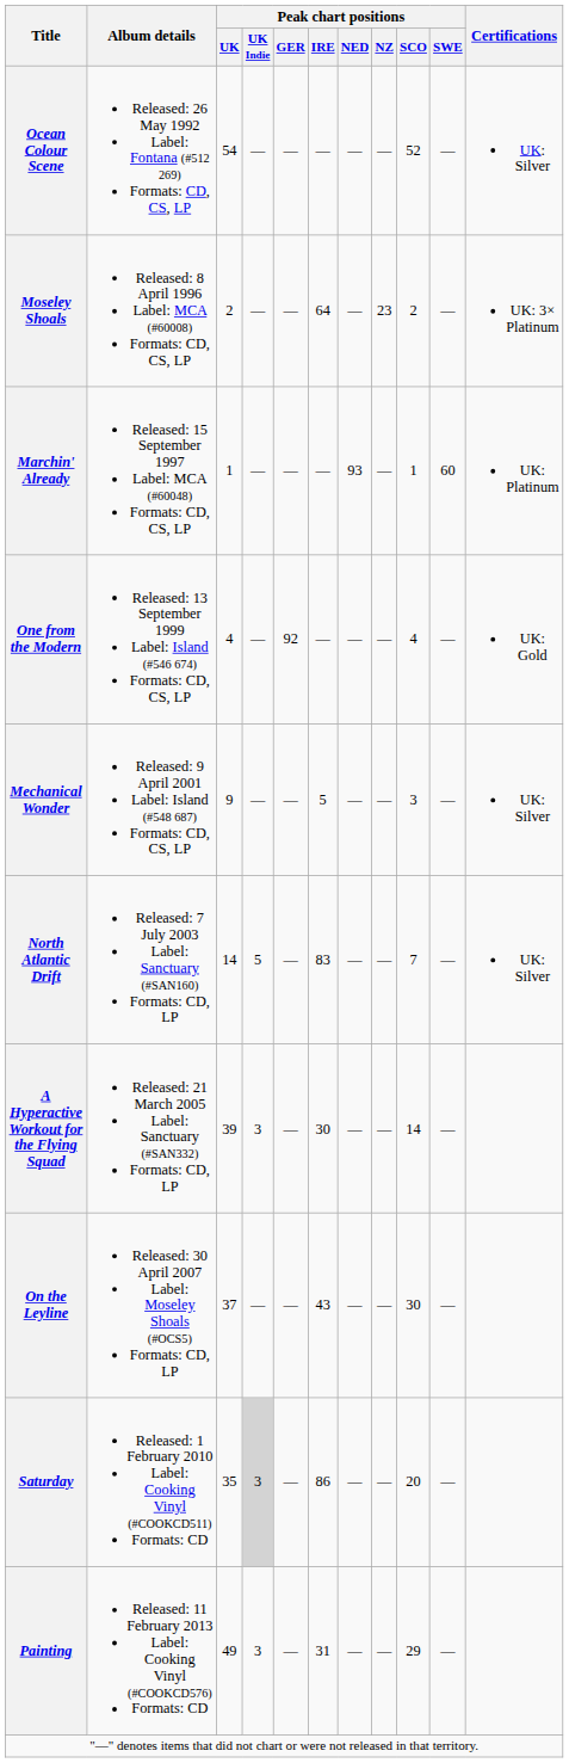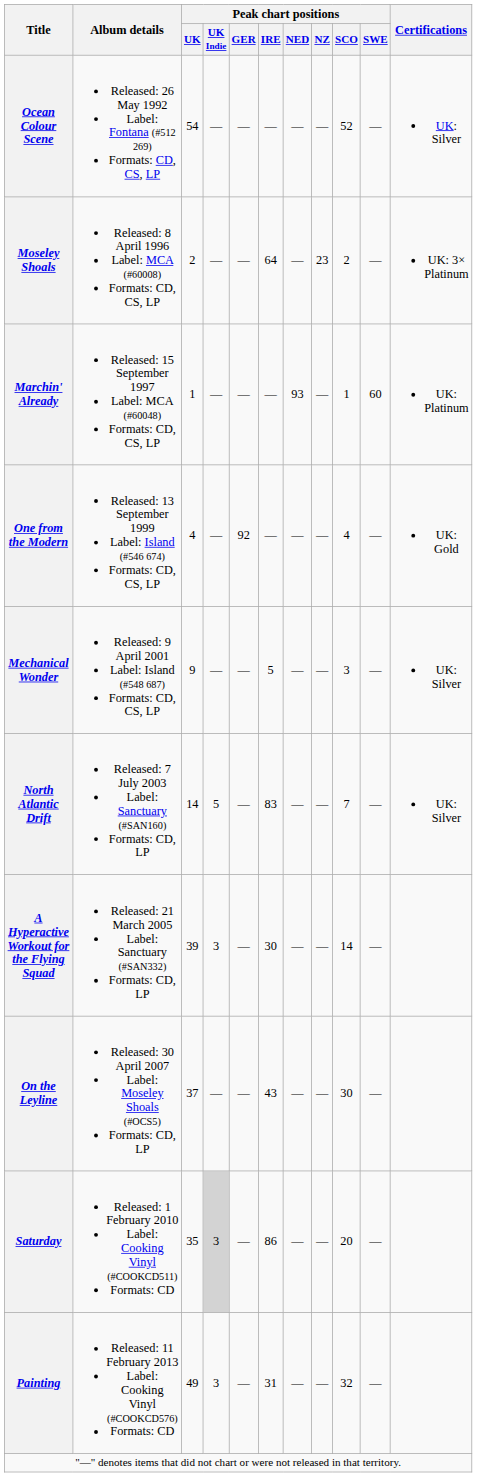 <table class="wikitable plainrowheaders" style="text-align:center;">
 <tr>
 <th scope="col" rowspan="2" style="width:12em;">Title</th>
 <th scope="col" rowspan="2" style="width:15em;">Album details</th>
 <th scope="col" colspan="8">Peak chart positions</th>
 <th rowspan="2" style="width:8em;"><a href='#'>Certifications</a></th>
 </tr>
 <tr>
 <th style="width:2em;font-size:90%;"><a href='#'>UK</a><br></th>
 <th style="width:2em;font-size:90%;"><a href='#'>UK<br><small>Indie</small></a><br></th>
 <th style="width:2em;font-size:90%;"><a href='#'>GER</a><br></th>
 <th style="width:2em;font-size:90%;"><a href='#'>IRE</a><br></th>
 <th style="width:2em;font-size:90%;"><a href='#'>NED</a><br></th>
 <th style="width:2em;font-size:90%;"><a href='#'>NZ</a><br></th>
 <th style="width:2em;font-size:90%;"><a href='#'>SCO</a><br></th>
 <th style="width:2em;font-size:90%;"><a href='#'>SWE</a><br></th>
 </tr>
 <tr>
 <th scope="row"><em><a href='#'>Ocean Colour Scene</a></em></th>
 <td><br><ul><li>Released: 26 May 1992</li><li>Label: <a href='#'>Fontana</a> <small>(#512 269)</small></li><li>Formats: <a href='#'>CD</a>, <a href='#'>CS</a>, <a href='#'>LP</a></li></ul></td>
 <td>54</td>
 <td>—</td>
 <td>—</td>
 <td>—</td>
 <td>—</td>
 <td>—</td>
 <td>52</td>
 <td>—</td>
 <td><br><ul><li><a href='#'>UK</a>: Silver</li></ul></td>
 </tr>
 <tr>
 <th scope="row"><em><a href='#'>Moseley Shoals</a></em></th>
 <td><br><ul><li>Released: 8 April 1996</li><li>Label: <a href='#'>MCA</a> <small>(#60008)</small></li><li>Formats: CD, CS, LP</li></ul></td>
 <td>2</td>
 <td>—</td>
 <td>—</td>
 <td>64</td>
 <td>—</td>
 <td>23</td>
 <td>2</td>
 <td>—</td>
 <td><br><ul><li>UK: 3× Platinum</li></ul></td>
 </tr>
 <tr>
 <th scope="row"><em><a href='#'>Marchin' Already</a></em></th>
 <td><br><ul><li>Released: 15 September 1997</li><li>Label: MCA <small>(#60048)</small></li><li>Formats: CD, CS, LP</li></ul></td>
 <td>1</td>
 <td>—</td>
 <td>—</td>
 <td>—</td>
 <td>93</td>
 <td>—</td>
 <td>1</td>
 <td>60</td>
 <td><br><ul><li>UK: Platinum</li></ul></td>
 </tr>
 <tr>
 <th scope="row"><em><a href='#'>One from the Modern</a></em></th>
 <td><br><ul><li>Released: 13 September 1999</li><li>Label: <a href='#'>Island</a> <small>(#546 674)</small></li><li>Formats: CD, CS, LP</li></ul></td>
 <td>4</td>
 <td>—</td>
 <td>92</td>
 <td>—</td>
 <td>—</td>
 <td>—</td>
 <td>4</td>
 <td>—</td>
 <td><br><ul><li>UK: Gold</li></ul></td>
 </tr>
 <tr>
 <th scope="row"><em><a href='#'>Mechanical Wonder</a></em></th>
 <td><br><ul><li>Released: 9 April 2001</li><li>Label: Island <small>(#548 687)</small></li><li>Formats: CD, CS, LP</li></ul></td>
 <td>9</td>
 <td>—</td>
 <td>—</td>
 <td>5</td>
 <td>—</td>
 <td>—</td>
 <td>3</td>
 <td>—</td>
 <td><br><ul><li>UK: Silver</li></ul></td>
 </tr>
 <tr>
 <th scope="row"><em><a href='#'>North Atlantic Drift</a></em></th>
 <td><br><ul><li>Released: 7 July 2003</li><li>Label: <a href='#'>Sanctuary</a> <small>(#SAN160)</small></li><li>Formats: CD, LP</li></ul></td>
 <td>14</td>
 <td>5</td>
 <td>—</td>
 <td>83</td>
 <td>—</td>
 <td>—</td>
 <td>7</td>
 <td>—</td>
 <td><br><ul><li>UK: Silver</li></ul></td>
 </tr>
 <tr>
 <th scope="row"><em><a href='#'>A Hyperactive Workout for the Flying Squad</a></em></th>
 <td><br><ul><li>Released: 21 March 2005</li><li>Label: Sanctuary <small>(#SAN332)</small></li><li>Formats: CD, LP</li></ul></td>
 <td>39</td>
 <td>3</td>
 <td>—</td>
 <td>30</td>
 <td>—</td>
 <td>—</td>
 <td>14</td>
 <td>—</td>
 <td></td>
 </tr>
 <tr>
 <th scope="row"><em><a href='#'>On the Leyline</a></em></th>
 <td><br><ul><li>Released: 30 April 2007</li><li>Label: <a href='#'>Moseley Shoals</a> <small>(#OCS5)</small></li><li>Formats: CD, LP</li></ul></td>
 <td>37</td>
 <td>—</td>
 <td>—</td>
 <td>43</td>
 <td>—</td>
 <td>—</td>
 <td>30</td>
 <td>—</td>
 <td></td>
 </tr>
 <tr>
 <th scope="row"><em><a href='#'>Saturday</a></em></th>
 <td><br><ul><li>Released: 1 February 2010</li><li>Label: <a href='#'>Cooking Vinyl</a> <small>(#COOKCD511)</small></li><li>Formats: CD</li></ul></td>
 <td>35</td>
 <td style="background: lightgrey;">3</td>
 <td>—</td>
 <td>86</td>
 <td>—</td>
 <td>—</td>
 <td>20</td>
 <td>—</td>
 <td></td>
 </tr>
 <tr>
 <th scope="row"><em><a href='#'>Painting</a></em></th>
 <td><br><ul><li>Released: 11 February 2013</li><li>Label: Cooking Vinyl <small>(#COOKCD576)</small></li><li>Formats: CD</li></ul></td>
 <td>49</td>
 <td>3</td>
 <td>—</td>
 <td>31</td>
 <td>—</td>
 <td>—</td>
-<td>29</td>
+<td>32</td>
 <td>—</td>
 <td></td>
 </tr>
 <tr>
 <td align="center" colspan="15" style="font-size:90%">"—" denotes items that did not chart or were not released in that territory.</td>
 </tr>
 </table>
